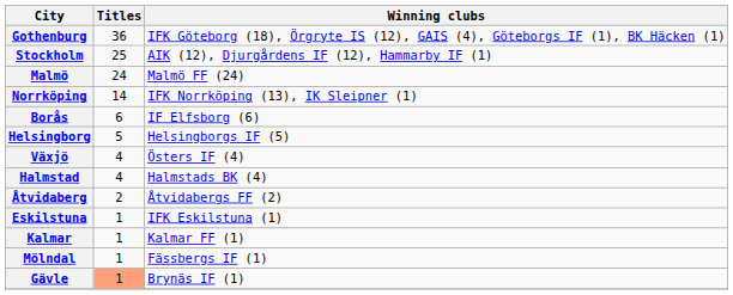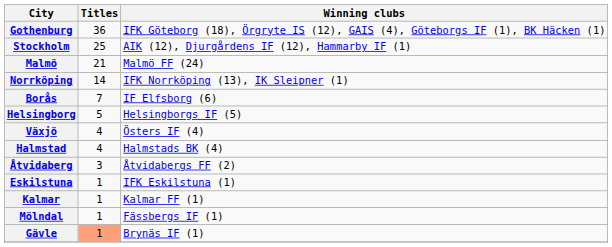 <table class="wikitable sortable plainrowheaders">
 <tr>
 <th scope="col">City</th>
 <th scope="col">Titles</th>
 <th scope="col" class="unsortable">Winning clubs</th>
 </tr>
 <tr>
 <th scope="row"><a href='#'>Gothenburg</a></th>
 <td align="center">36</td>
 <td><a href='#'>IFK Göteborg</a> (18), <a href='#'>Örgryte IS</a> (12), <a href='#'>GAIS</a> (4), <a href='#'>Göteborgs IF</a> (1), <a href='#'>BK Häcken</a> (1)</td>
 </tr>
 <tr>
 <th scope="row"><a href='#'>Stockholm</a></th>
 <td align="center">25</td>
 <td><a href='#'>AIK</a> (12), <a href='#'>Djurgårdens IF</a> (12), <a href='#'>Hammarby IF</a> (1)</td>
 </tr>
 <tr>
 <th scope="row"><a href='#'>Malmö</a></th>
-<td align="center">24</td>
+<td align="center">21</td>
 <td><a href='#'>Malmö FF</a> (24)</td>
 </tr>
 <tr>
 <th scope="row"><a href='#'>Norrköping</a></th>
 <td align="center">14</td>
 <td><a href='#'>IFK Norrköping</a> (13), <a href='#'>IK Sleipner</a> (1)</td>
 </tr>
 <tr>
 <th scope="row"><a href='#'>Borås</a></th>
-<td align="center">6</td>
+<td align="center">7</td>
 <td><a href='#'>IF Elfsborg</a> (6)</td>
 </tr>
 <tr>
 <th scope="row"><a href='#'>Helsingborg</a></th>
 <td align="center">5</td>
 <td><a href='#'>Helsingborgs IF</a> (5)</td>
 </tr>
 <tr>
 <th scope="row"><a href='#'>Växjö</a></th>
 <td align="center">4</td>
 <td><a href='#'>Östers IF</a> (4)</td>
 </tr>
 <tr>
 <th scope="row"><a href='#'>Halmstad</a></th>
 <td align="center">4</td>
 <td><a href='#'>Halmstads BK</a> (4)</td>
 </tr>
 <tr>
 <th scope="row"><a href='#'>Åtvidaberg</a></th>
-<td align="center">2</td>
+<td align="center">3</td>
 <td><a href='#'>Åtvidabergs FF</a> (2)</td>
 </tr>
 <tr>
 <th scope="row"><a href='#'>Eskilstuna</a></th>
 <td align="center">1</td>
 <td><a href='#'>IFK Eskilstuna</a> (1)</td>
 </tr>
 <tr>
 <th scope="row"><a href='#'>Kalmar</a></th>
 <td align="center">1</td>
 <td><a href='#'>Kalmar FF</a> (1)</td>
 </tr>
 <tr>
 <th scope="row"><a href='#'>Mölndal</a></th>
 <td align="center">1</td>
 <td><a href='#'>Fässbergs IF</a> (1)</td>
 </tr>
 <tr>
 <th scope="row"><a href='#'>Gävle</a></th>
 <td align="center" style="background: lightsalmon;">1</td>
 <td><a href='#'>Brynäs IF</a> (1)</td>
 </tr>
 <tr>
 </tr>
 </table>
